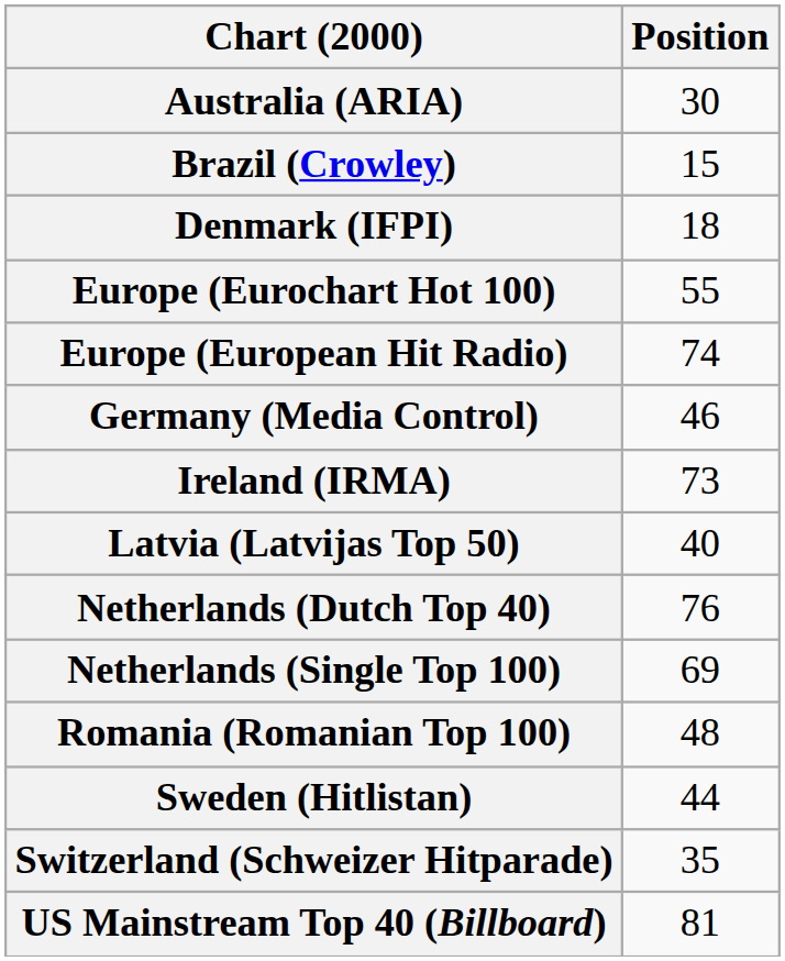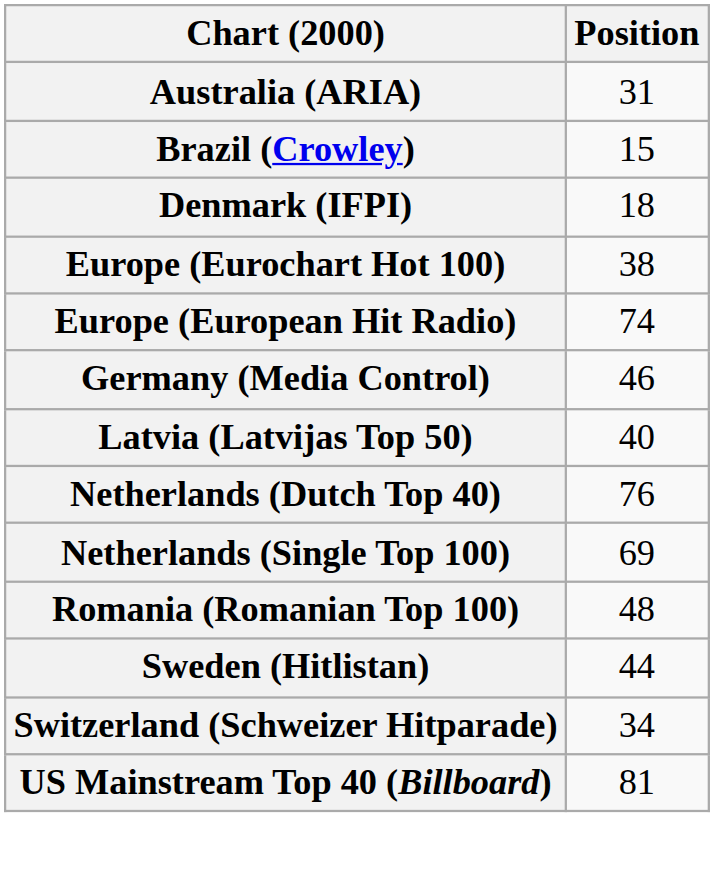 <table class="wikitable sortable plainrowheaders" style="text-align:center">
 <tr>
 <th scope="col">Chart (2000)</th>
 <th scope="col">Position</th>
 </tr>
 <tr>
 <th scope="row">Australia (ARIA)</th>
-<td>30</td>
+<td>31</td>
 </tr>
 <tr>
 <th scope="row">Brazil (<a href='#'>Crowley</a>)</th>
 <td>15</td>
 </tr>
 <tr>
 <th scope="row">Denmark (IFPI)</th>
 <td>18</td>
 </tr>
 <tr>
 <th scope="row">Europe (Eurochart Hot 100)</th>
-<td>55</td>
+<td>38</td>
 </tr>
 <tr>
 <th scope="row">Europe (European Hit Radio)</th>
 <td style="text-align:center;">74</td>
 </tr>
 <tr>
 <th scope="row">Germany (Media Control)</th>
 <td>46</td>
-</tr>
-<tr>
-<th scope="row">Ireland (IRMA)</th>
-<td>73</td>
 </tr>
 <tr>
 <th scope="row">Latvia (Latvijas Top 50)</th>
 <td>40</td>
 </tr>
 <tr>
 <th scope="row">Netherlands (Dutch Top 40)</th>
 <td>76</td>
 </tr>
 <tr>
 <th scope="row">Netherlands (Single Top 100)</th>
 <td>69</td>
 </tr>
 <tr>
 <th scope="row">Romania (Romanian Top 100)</th>
 <td>48</td>
 </tr>
 <tr>
 <th scope="row">Sweden (Hitlistan)</th>
 <td>44</td>
 </tr>
 <tr>
 <th scope="row">Switzerland (Schweizer Hitparade)</th>
-<td>35</td>
+<td>34</td>
 </tr>
 <tr>
 <th scope="row">US Mainstream Top 40 (<em>Billboard</em>)</th>
 <td>81</td>
 </tr>
 </table>
